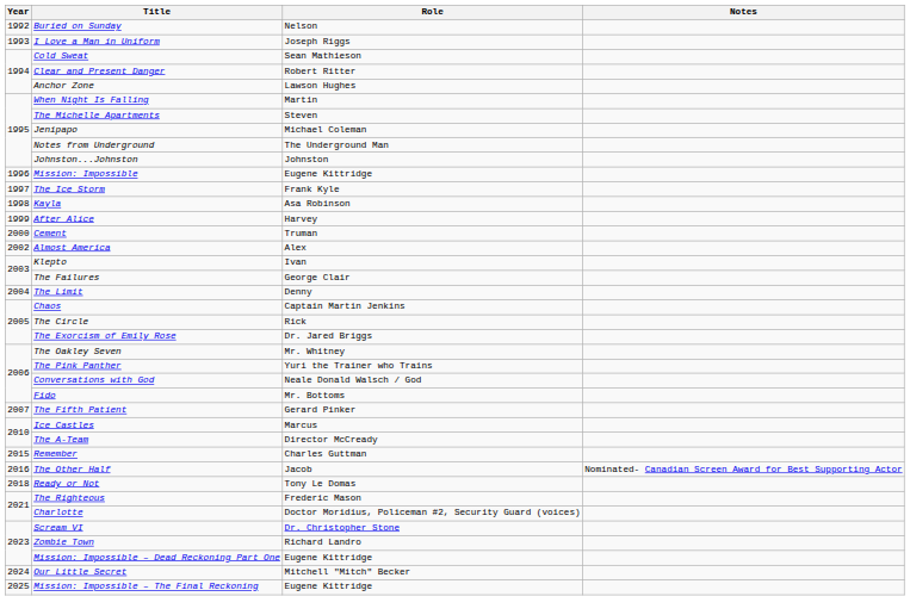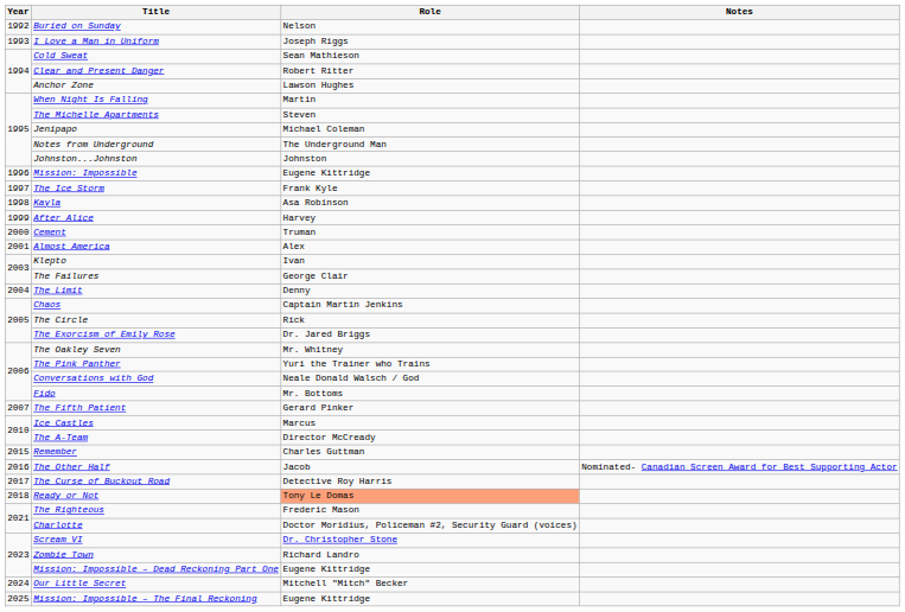 <table class="wikitable sortable" style="text-align:left; font-size:95%;">
 <tr>
 <th>Year</th>
 <th>Title</th>
 <th>Role</th>
 <th class="unsortable">Notes</th>
 </tr>
 <tr>
 <td>1992</td>
 <td><em><a href='#'>Buried on Sunday</a></em></td>
 <td>Nelson</td>
 <td></td>
 </tr>
 <tr>
 <td>1993</td>
 <td><em><a href='#'>I Love a Man in Uniform</a></em></td>
 <td>Joseph Riggs</td>
 <td></td>
 </tr>
 <tr>
 <td rowspan="3">1994</td>
 <td><em><a href='#'>Cold Sweat</a></em></td>
 <td>Sean Mathieson</td>
 <td></td>
 </tr>
 <tr>
 <td><em><a href='#'>Clear and Present Danger</a></em></td>
 <td>Robert Ritter</td>
 <td></td>
 </tr>
 <tr>
 <td><em>Anchor Zone</em></td>
 <td>Lawson Hughes</td>
 <td></td>
 </tr>
 <tr>
 <td rowspan="5">1995</td>
 <td><em><a href='#'>When Night Is Falling</a></em></td>
 <td>Martin</td>
 <td></td>
 </tr>
 <tr>
 <td data-sort-value="Michelle Apartments, The"><em><a href='#'>The Michelle Apartments</a></em></td>
 <td>Steven</td>
 <td></td>
 </tr>
 <tr>
 <td><em>Jenipapo</em></td>
 <td>Michael Coleman</td>
 <td></td>
 </tr>
 <tr>
 <td><em>Notes from Underground</em></td>
 <td>The Underground Man</td>
 <td></td>
 </tr>
 <tr>
 <td><em>Johnston...Johnston</em></td>
 <td>Johnston</td>
 <td></td>
 </tr>
 <tr>
 <td>1996</td>
 <td><em><a href='#'>Mission: Impossible</a></em></td>
 <td>Eugene Kittridge</td>
 <td></td>
 </tr>
 <tr>
 <td>1997</td>
 <td data-sort-value="Ice Storm, The"><em><a href='#'>The Ice Storm</a></em></td>
 <td>Frank Kyle</td>
 <td></td>
 </tr>
 <tr>
 <td>1998</td>
 <td><em><a href='#'>Kayla</a></em></td>
 <td>Asa Robinson</td>
 <td></td>
 </tr>
 <tr>
 <td>1999</td>
 <td><em><a href='#'>After Alice</a></em></td>
 <td>Harvey</td>
 <td></td>
 </tr>
 <tr>
 <td>2000</td>
 <td><em><a href='#'>Cement</a></em></td>
 <td>Truman</td>
 <td></td>
 </tr>
 <tr>
-<td>2002</td>
+<td>2001</td>
 <td><em><a href='#'>Almost America</a></em></td>
 <td>Alex</td>
 <td></td>
 </tr>
 <tr>
 <td rowspan="2">2003</td>
 <td><em>Klepto</em></td>
 <td>Ivan</td>
 <td></td>
 </tr>
 <tr>
 <td data-sort-value="Failures, The"><em>The Failures</em></td>
 <td>George Clair</td>
 <td></td>
 </tr>
 <tr>
 <td>2004</td>
 <td data-sort-value="Limit, The"><em><a href='#'>The Limit</a> </em></td>
 <td>Denny</td>
 <td></td>
 </tr>
 <tr>
 <td rowspan="3">2005</td>
 <td><em><a href='#'>Chaos</a></em></td>
 <td>Captain Martin Jenkins</td>
 <td></td>
 </tr>
 <tr>
 <td data-sort-value="Circle, The"><em>The Circle</em></td>
 <td>Rick</td>
 <td></td>
 </tr>
 <tr>
 <td data-sort-value="Exorcism of Emily Rose, The"><em><a href='#'>The Exorcism of Emily Rose</a></em></td>
 <td>Dr. Jared Briggs</td>
 <td></td>
 </tr>
 <tr>
 <td rowspan="4">2006</td>
 <td data-sort-value="Oakley Seven, The"><em>The Oakley Seven</em></td>
 <td>Mr. Whitney</td>
 <td></td>
 </tr>
 <tr>
 <td data-sort-value="Pink Panther, The"><em><a href='#'>The Pink Panther</a></em></td>
 <td>Yuri the Trainer who Trains</td>
 <td></td>
 </tr>
 <tr>
 <td><em><a href='#'>Conversations with God</a></em></td>
 <td>Neale Donald Walsch / God</td>
 <td></td>
 </tr>
 <tr>
 <td><em><a href='#'>Fido</a></em></td>
 <td>Mr. Bottoms</td>
 <td></td>
 </tr>
 <tr>
 <td>2007</td>
 <td data-sort-value="Fifth Patient, The"><em><a href='#'>The Fifth Patient</a></em></td>
 <td>Gerard Pinker</td>
 <td></td>
 </tr>
 <tr>
 <td rowspan="2">2010</td>
 <td><em><a href='#'>Ice Castles</a></em></td>
 <td>Marcus</td>
 <td></td>
 </tr>
 <tr>
 <td data-sort-value="A-Team, The"><em><a href='#'>The A-Team</a></em></td>
 <td>Director McCready</td>
 <td></td>
 </tr>
 <tr>
 <td>2015</td>
 <td><em><a href='#'>Remember</a></em></td>
 <td>Charles Guttman</td>
 <td></td>
 </tr>
 <tr>
 <td>2016</td>
 <td data-sort-value="Other Half, The"><em><a href='#'>The Other Half</a></em></td>
 <td>Jacob</td>
 <td>Nominated- <a href='#'>Canadian Screen Award for Best Supporting Actor</a></td>
 </tr>
 <tr>
+<td>2017</td>
+<td data-sort-value="Curse of Buckout Road, The"><em><a href='#'>The Curse of Buckout Road</a></em></td>
+<td>Detective Roy Harris</td>
+<td></td>
+</tr>
+<tr>
 <td>2018</td>
 <td><em><a href='#'>Ready or Not</a></em></td>
-<td>Tony Le Domas</td>
+<td style="background: lightsalmon;">Tony Le Domas</td>
 <td></td>
 </tr>
 <tr>
 <td rowspan="2">2021</td>
 <td data-sort-value="Righteous, The"><em><a href='#'>The Righteous</a></em></td>
 <td>Frederic Mason</td>
 <td></td>
 </tr>
 <tr>
 <td><em><a href='#'>Charlotte</a></em></td>
 <td>Doctor Moridius, Policeman #2, Security Guard (voices)</td>
 <td></td>
 </tr>
 <tr>
 <td rowspan="3">2023</td>
 <td><em><a href='#'>Scream VI</a></em></td>
 <td><a href='#'>Dr. Christopher Stone</a></td>
 <td></td>
 </tr>
 <tr>
 <td><em><a href='#'>Zombie Town</a></em></td>
 <td>Richard Landro</td>
 <td></td>
 </tr>
 <tr>
 <td><em><a href='#'>Mission: Impossible – Dead Reckoning Part One</a></em></td>
 <td>Eugene Kittridge</td>
 <td></td>
 </tr>
 <tr>
 <td>2024</td>
 <td><em><a href='#'>Our Little Secret</a></em></td>
 <td>Mitchell "Mitch" Becker</td>
 <td></td>
 </tr>
 <tr>
 <td>2025</td>
 <td><em><a href='#'>Mission: Impossible – The Final Reckoning</a></em></td>
 <td>Eugene Kittridge</td>
 </tr>
 </table>
